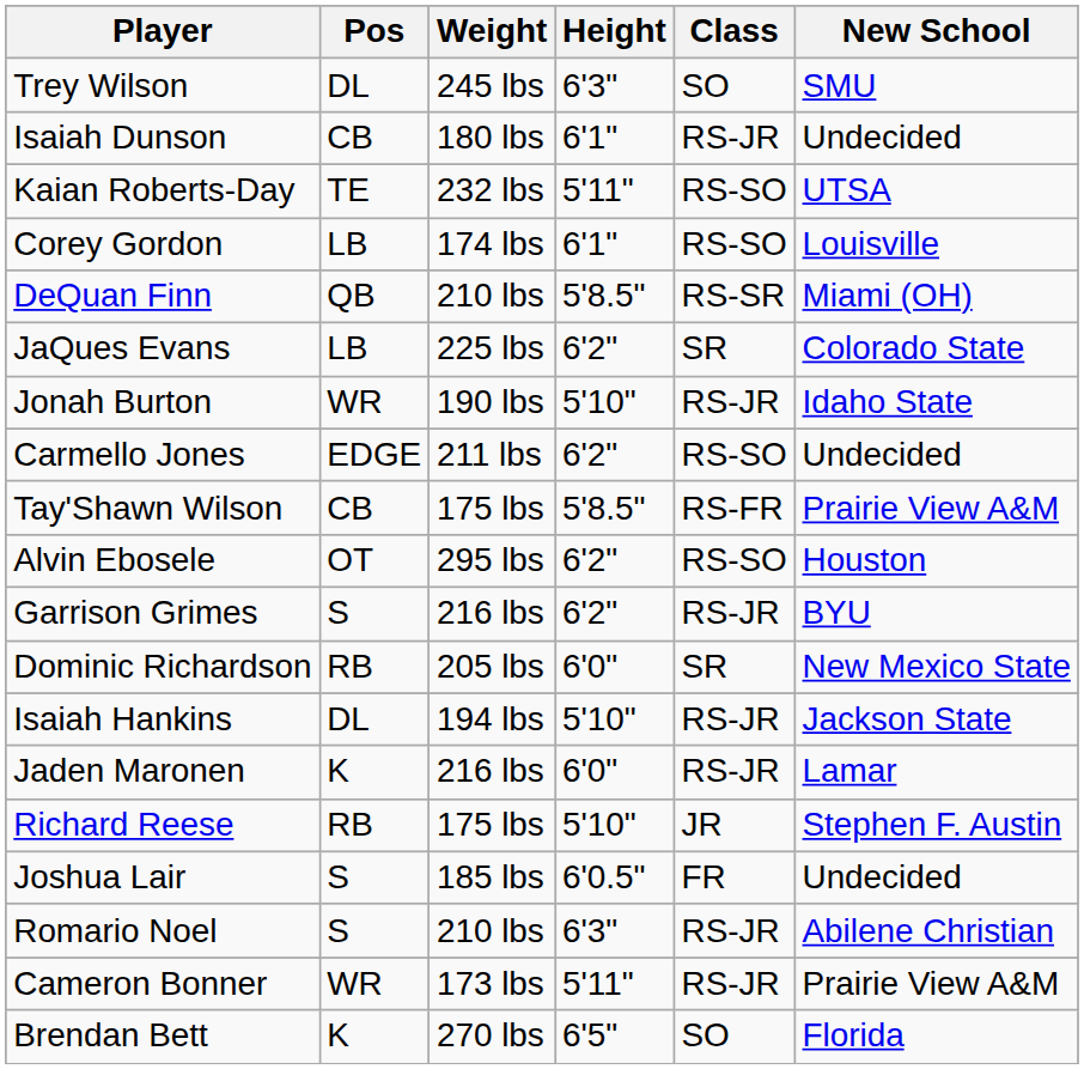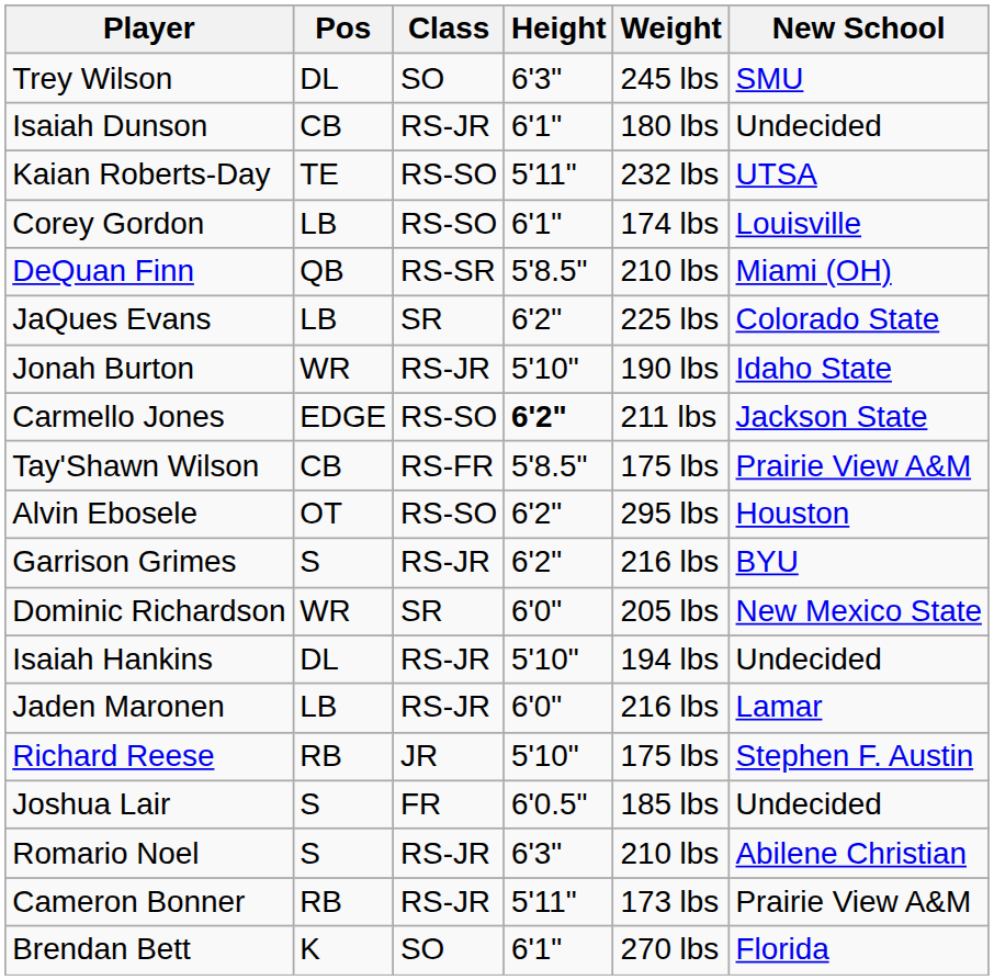 <table class="wikitable">
 <tr>
 <th>Player</th>
 <th>Pos</th>
+<th>Class</th>
+<th>Height</th>
 <th>Weight</th>
-<th>Height</th>
-<th>Class</th>
 <th>New School</th>
 </tr>
 <tr>
 <td>Trey Wilson</td>
 <td>DL</td>
+<td>SO</td>
+<td>6'3"</td>
 <td>245 lbs</td>
-<td>6'3"</td>
-<td>SO</td>
 <td><a href='#'>SMU</a></td>
 </tr>
 <tr>
 <td>Isaiah Dunson</td>
 <td>CB</td>
+<td>RS-JR</td>
+<td>6'1"</td>
 <td>180 lbs</td>
-<td>6'1"</td>
-<td>RS-JR</td>
 <td>Undecided</td>
 </tr>
 <tr>
 <td>Kaian Roberts-Day</td>
 <td>TE</td>
+<td>RS-SO</td>
+<td>5'11"</td>
 <td>232 lbs</td>
-<td>5'11"</td>
-<td>RS-SO</td>
 <td><a href='#'>UTSA</a></td>
 </tr>
 <tr>
 <td>Corey Gordon</td>
 <td>LB</td>
+<td>RS-SO</td>
+<td>6'1"</td>
 <td>174 lbs</td>
-<td>6'1"</td>
-<td>RS-SO</td>
 <td><a href='#'>Louisville</a></td>
 </tr>
 <tr>
 <td><a href='#'>DeQuan Finn</a></td>
 <td>QB</td>
+<td>RS-SR</td>
+<td>5'8.5"</td>
 <td>210 lbs</td>
-<td>5'8.5"</td>
-<td>RS-SR</td>
 <td><a href='#'>Miami (OH)</a></td>
 </tr>
 <tr>
 <td>JaQues Evans</td>
 <td>LB</td>
+<td>SR</td>
+<td>6'2"</td>
 <td>225 lbs</td>
-<td>6'2"</td>
-<td>SR</td>
 <td><a href='#'>Colorado State</a></td>
 </tr>
 <tr>
 <td>Jonah Burton</td>
 <td>WR</td>
+<td>RS-JR</td>
+<td>5'10"</td>
 <td>190 lbs</td>
-<td>5'10"</td>
-<td>RS-JR</td>
 <td><a href='#'>Idaho State</a></td>
 </tr>
 <tr>
 <td>Carmello Jones</td>
 <td>EDGE</td>
+<td>RS-SO</td>
+<td><strong>6'2"</strong></td>
 <td>211 lbs</td>
-<td>6'2"</td>
-<td>RS-SO</td>
-<td>Undecided</td>
+<td><a href='#'>Jackson State</a></td>
 </tr>
 <tr>
 <td>Tay'Shawn Wilson</td>
 <td>CB</td>
+<td>RS-FR</td>
+<td>5'8.5"</td>
 <td>175 lbs</td>
-<td>5'8.5"</td>
-<td>RS-FR</td>
 <td><a href='#'>Prairie View A&M</a></td>
 </tr>
 <tr>
 <td>Alvin Ebosele</td>
 <td>OT</td>
+<td>RS-SO</td>
+<td>6'2"</td>
 <td>295 lbs</td>
-<td>6'2"</td>
-<td>RS-SO</td>
 <td><a href='#'>Houston</a></td>
 </tr>
 <tr>
 <td>Garrison Grimes</td>
 <td>S</td>
+<td>RS-JR</td>
+<td>6'2"</td>
 <td>216 lbs</td>
-<td>6'2"</td>
-<td>RS-JR</td>
 <td><a href='#'>BYU</a></td>
 </tr>
 <tr>
 <td>Dominic Richardson</td>
-<td>RB</td>
+<td>WR</td>
+<td>SR</td>
+<td>6'0"</td>
 <td>205 lbs</td>
-<td>6'0"</td>
-<td>SR</td>
 <td><a href='#'>New Mexico State</a></td>
 </tr>
 <tr>
 <td>Isaiah Hankins</td>
 <td>DL</td>
+<td>RS-JR</td>
+<td>5'10"</td>
 <td>194 lbs</td>
-<td>5'10"</td>
-<td>RS-JR</td>
-<td><a href='#'>Jackson State</a></td>
+<td>Undecided</td>
 </tr>
 <tr>
 <td>Jaden Maronen</td>
-<td>K</td>
+<td>LB</td>
+<td>RS-JR</td>
+<td>6'0"</td>
 <td>216 lbs</td>
-<td>6'0"</td>
-<td>RS-JR</td>
 <td><a href='#'>Lamar</a></td>
 </tr>
 <tr>
 <td><a href='#'>Richard Reese</a></td>
 <td>RB</td>
+<td>JR</td>
+<td>5'10"</td>
 <td>175 lbs</td>
-<td>5'10"</td>
-<td>JR</td>
 <td><a href='#'>Stephen F. Austin</a></td>
 </tr>
 <tr>
 <td>Joshua Lair</td>
 <td>S</td>
+<td>FR</td>
+<td>6'0.5"</td>
 <td>185 lbs</td>
-<td>6'0.5"</td>
-<td>FR</td>
 <td>Undecided</td>
 </tr>
 <tr>
 <td>Romario Noel</td>
 <td>S</td>
+<td>RS-JR</td>
+<td>6'3"</td>
 <td>210 lbs</td>
-<td>6'3"</td>
-<td>RS-JR</td>
 <td><a href='#'>Abilene Christian</a></td>
 </tr>
 <tr>
 <td>Cameron Bonner</td>
-<td>WR</td>
+<td>RB</td>
+<td>RS-JR</td>
+<td>5'11"</td>
 <td>173 lbs</td>
-<td>5'11"</td>
-<td>RS-JR</td>
 <td>Prairie View A&M</td>
 </tr>
 <tr>
 <td>Brendan Bett</td>
 <td>K</td>
+<td>SO</td>
+<td>6'1"</td>
 <td>270 lbs</td>
-<td>6'5"</td>
-<td>SO</td>
 <td><a href='#'>Florida</a></td>
 </tr>
 </table>
